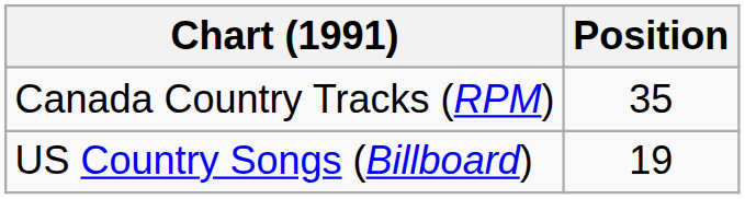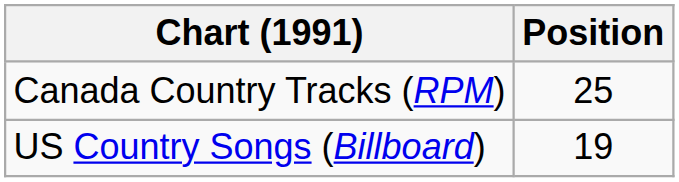 <table class="wikitable sortable">
 <tr>
 <th scope="col">Chart (1991)</th>
 <th scope="col">Position</th>
 </tr>
 <tr>
 <td>Canada Country Tracks (<em><a href='#'>RPM</a></em>)</td>
-<td align="center">35</td>
+<td align="center">25</td>
 </tr>
 <tr>
 <td>US <a href='#'>Country Songs</a> (<em><a href='#'>Billboard</a></em>)</td>
 <td align="center">19</td>
 </tr>
 </table>
